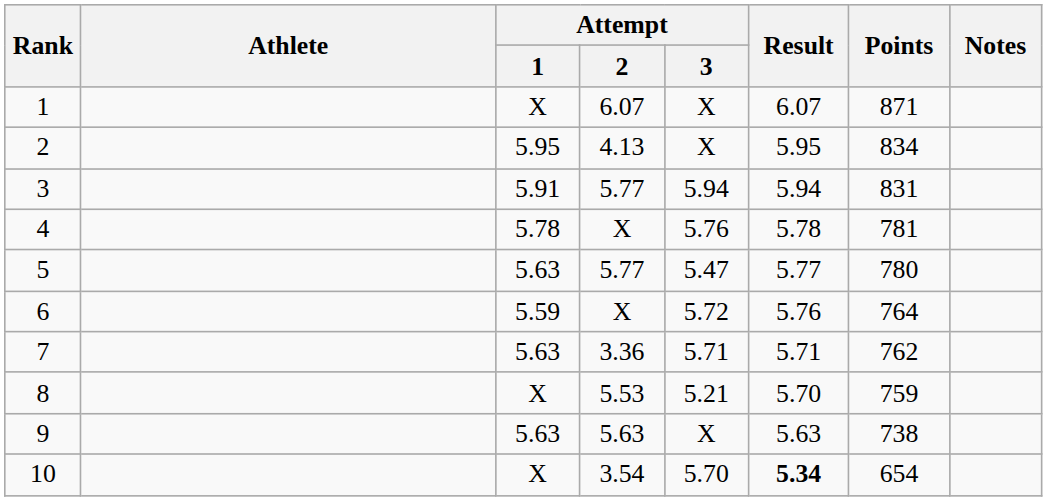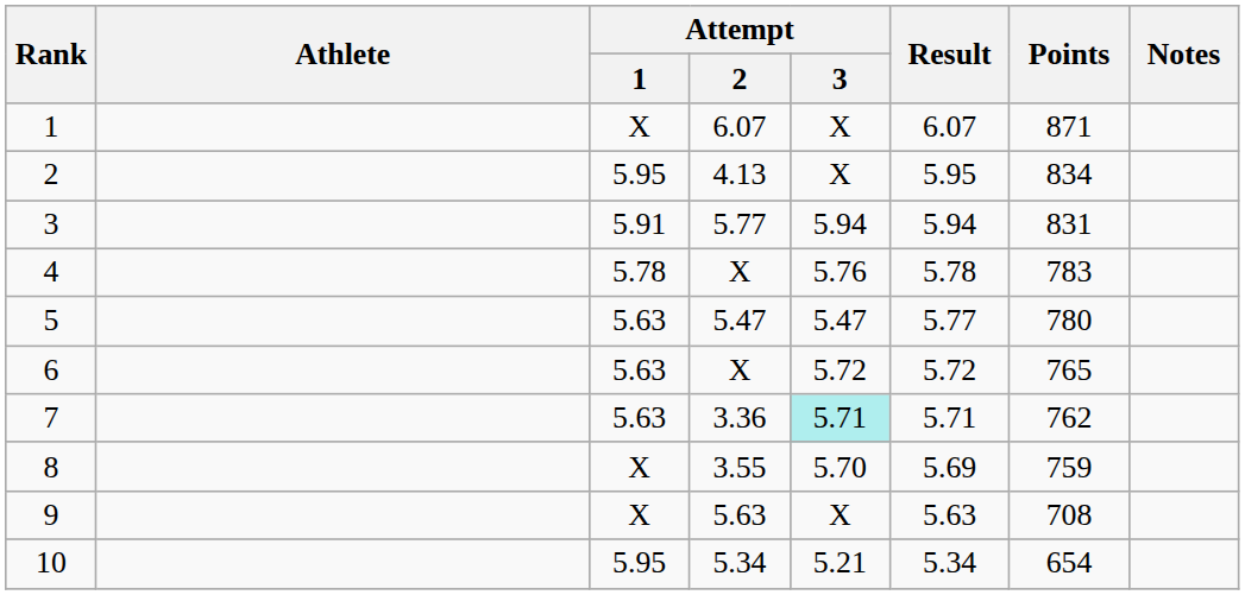 <table class="wikitable" style="text-align:center">
 <tr>
 <th rowspan=2 width=40>Rank</th>
 <th rowspan=2 width=250>Athlete</th>
 <th colspan=3>Attempt</th>
 <th rowspan=2 width=55>Result</th>
 <th rowspan=2 width=55>Points</th>
 <th rowspan=2 width=50>Notes</th>
 </tr>
 <tr>
 <th width=45>1</th>
 <th width=45>2</th>
 <th width=45>3</th>
 </tr>
 <tr>
 <td>1</td>
 <td align=left></td>
 <td>X</td>
 <td>6.07</td>
 <td>X</td>
 <td>6.07</td>
 <td>871</td>
 <td></td>
 </tr>
 <tr>
 <td>2</td>
 <td align=left></td>
 <td>5.95</td>
 <td>4.13</td>
 <td>X</td>
 <td>5.95</td>
 <td>834</td>
 <td></td>
 </tr>
 <tr>
 <td>3</td>
 <td align=left></td>
 <td>5.91</td>
 <td>5.77</td>
 <td>5.94</td>
 <td>5.94</td>
 <td>831</td>
 <td></td>
 </tr>
 <tr>
 <td>4</td>
 <td align=left></td>
 <td>5.78</td>
 <td>X</td>
 <td>5.76</td>
 <td>5.78</td>
-<td>781</td>
+<td>783</td>
 <td></td>
 </tr>
 <tr>
 <td>5</td>
 <td align=left></td>
 <td>5.63</td>
-<td>5.77</td>
+<td>5.47</td>
 <td>5.47</td>
 <td>5.77</td>
 <td>780</td>
 <td></td>
 </tr>
 <tr>
 <td>6</td>
 <td align=left></td>
-<td>5.59</td>
+<td>5.63</td>
 <td>X</td>
 <td>5.72</td>
-<td>5.76</td>
-<td>764</td>
+<td>5.72</td>
+<td>765</td>
 <td></td>
 </tr>
 <tr>
 <td>7</td>
 <td align=left></td>
 <td>5.63</td>
 <td>3.36</td>
-<td>5.71</td>
+<td style="background: paleturquoise;">5.71</td>
 <td>5.71</td>
 <td>762</td>
 <td></td>
 </tr>
 <tr>
 <td>8</td>
 <td align=left></td>
 <td>X</td>
-<td>5.53</td>
-<td>5.21</td>
+<td>3.55</td>
 <td>5.70</td>
+<td>5.69</td>
 <td>759</td>
 <td></td>
 </tr>
 <tr>
 <td>9</td>
 <td align=left></td>
-<td>5.63</td>
+<td>X</td>
 <td>5.63</td>
 <td>X</td>
 <td>5.63</td>
-<td>738</td>
+<td>708</td>
 <td></td>
 </tr>
 <tr>
 <td>10</td>
 <td align=left></td>
-<td>X</td>
-<td>3.54</td>
-<td>5.70</td>
-<td><strong>5.34</strong></td>
+<td>5.95</td>
+<td>5.34</td>
+<td>5.21</td>
+<td>5.34</td>
 <td>654</td>
 <td></td>
 </tr>
 </table>
